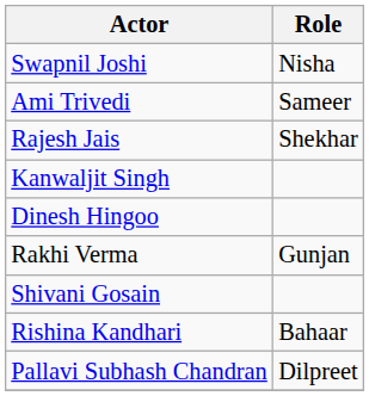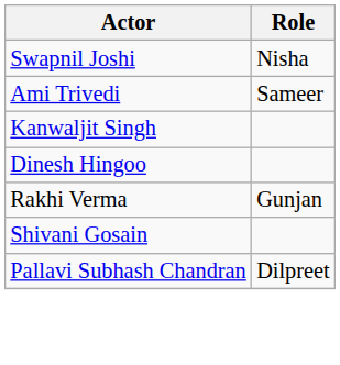 <table class="wikitable">
 <tr>
 <th>Actor</th>
 <th>Role</th>
 </tr>
 <tr>
 <td><a href='#'>Swapnil Joshi</a></td>
 <td>Nisha</td>
 </tr>
 <tr>
 <td><a href='#'>Ami Trivedi</a></td>
 <td>Sameer</td>
-</tr>
-<tr>
-<td><a href='#'>Rajesh Jais</a></td>
-<td>Shekhar</td>
 </tr>
 <tr>
 <td><a href='#'>Kanwaljit Singh</a></td>
 <td></td>
 </tr>
 <tr>
 <td><a href='#'>Dinesh Hingoo</a></td>
 <td></td>
 </tr>
 <tr>
 <td>Rakhi Verma</td>
 <td>Gunjan</td>
 </tr>
 <tr>
 <td><a href='#'>Shivani Gosain</a></td>
 <td></td>
 </tr>
 <tr>
-<td><a href='#'>Rishina Kandhari</a></td>
-<td>Bahaar</td>
-</tr>
-<tr>
 <td><a href='#'>Pallavi Subhash Chandran</a></td>
 <td>Dilpreet</td>
 </tr>
 <tr>
 </tr>
 </table>
